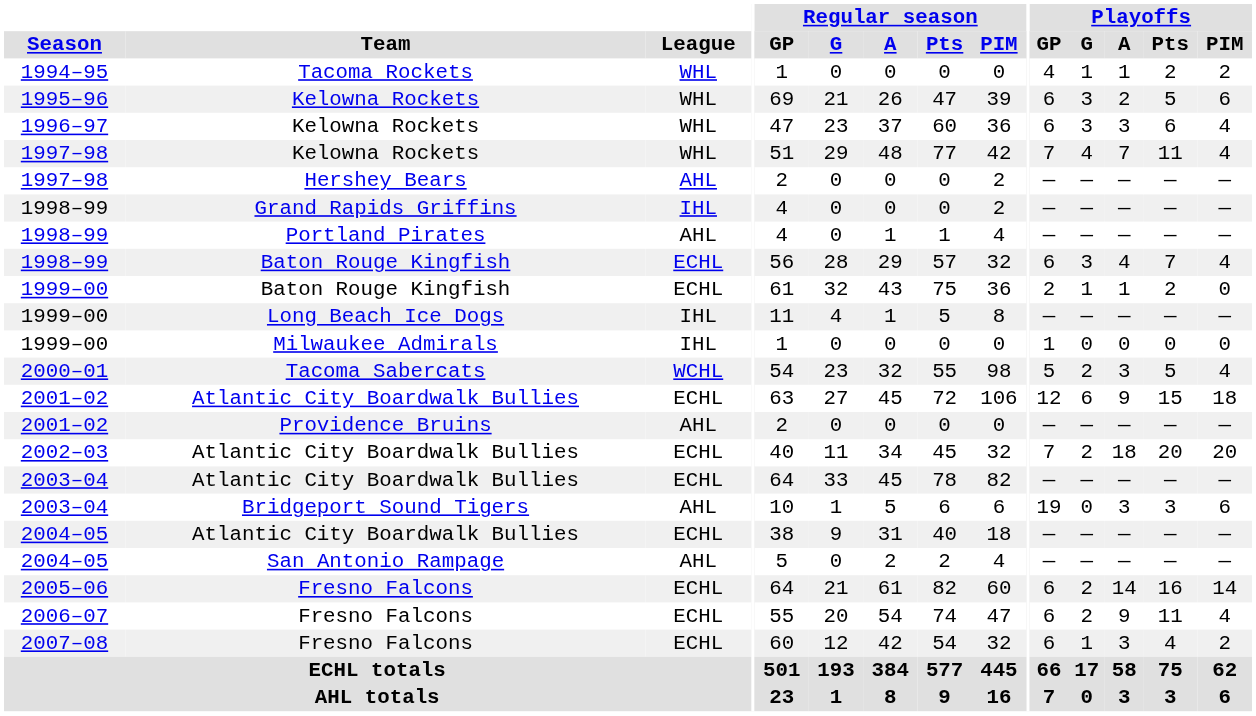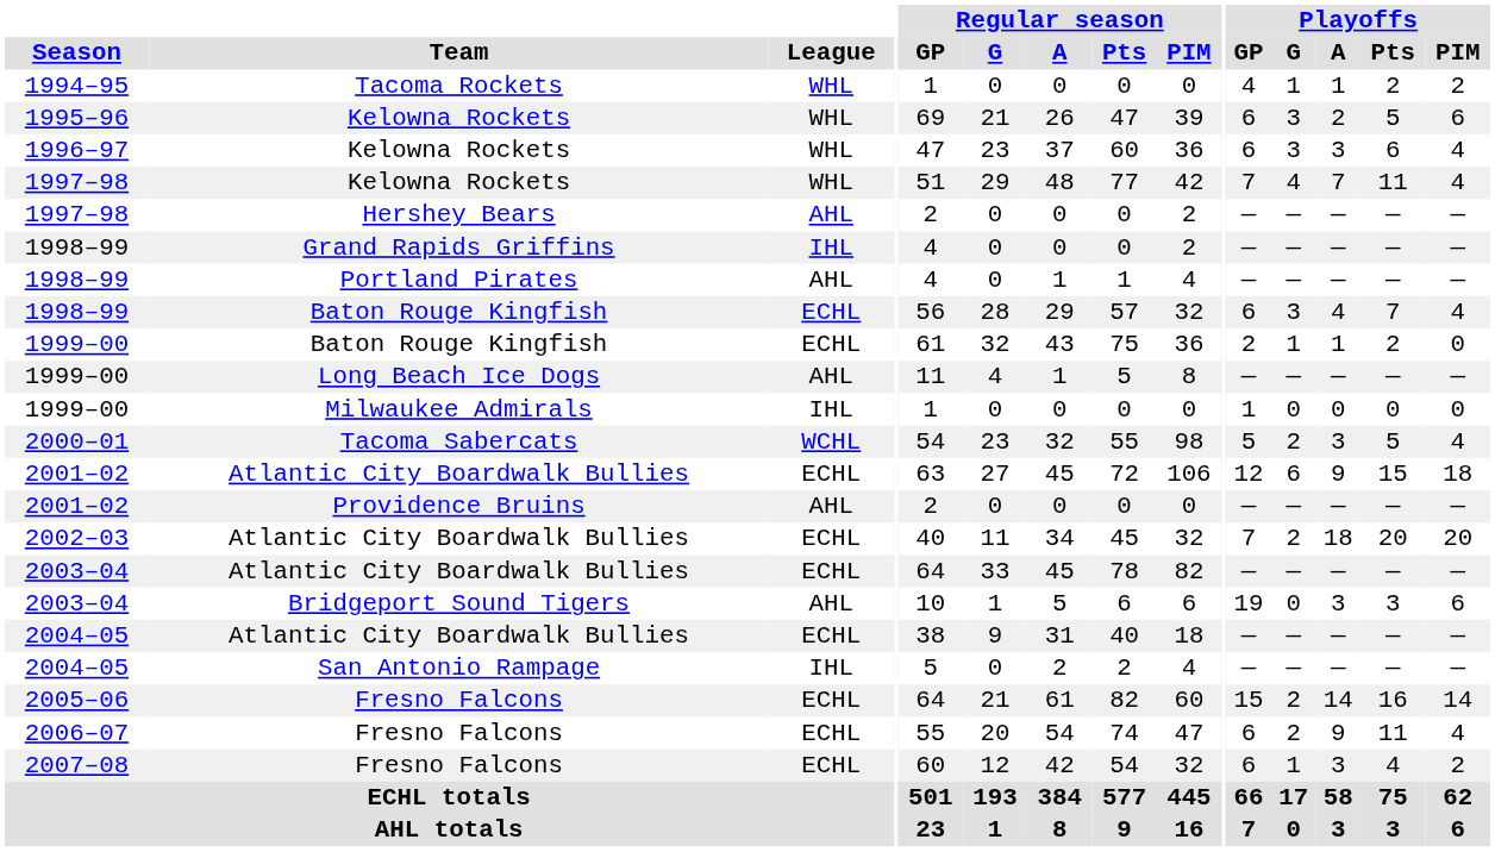 <table border="0" cellpadding="1" cellspacing="0" style="text-align:center; width:60em">
 <tr bgcolor="#e0e0e0">
 <th colspan="3" bgcolor="#ffffff"></th>
 <th rowspan="99" bgcolor="#ffffff"></th>
 <th colspan="5"><a href='#'>Regular season</a></th>
 <th rowspan="99" bgcolor="#ffffff"></th>
 <th colspan="5"><a href='#'>Playoffs</a></th>
 </tr>
 <tr bgcolor="#e0e0e0">
 <th><a href='#'>Season</a></th>
 <th>Team</th>
 <th>League</th>
 <th>GP</th>
 <th><a href='#'>G</a></th>
 <th><a href='#'>A</a></th>
 <th><a href='#'>Pts</a></th>
 <th><a href='#'>PIM</a></th>
 <th>GP</th>
 <th>G</th>
 <th>A</th>
 <th>Pts</th>
 <th>PIM</th>
 </tr>
 <tr ALIGN="center">
 <td><a href='#'>1994–95</a></td>
 <td><a href='#'>Tacoma Rockets</a></td>
 <td><a href='#'>WHL</a></td>
 <td>1</td>
 <td>0</td>
 <td>0</td>
 <td>0</td>
 <td>0</td>
 <td>4</td>
 <td>1</td>
 <td>1</td>
 <td>2</td>
 <td>2</td>
 </tr>
 <tr ALIGN="center" bgcolor="#f0f0f0">
 <td><a href='#'>1995–96</a></td>
 <td><a href='#'>Kelowna Rockets</a></td>
 <td>WHL</td>
 <td>69</td>
 <td>21</td>
 <td>26</td>
 <td>47</td>
 <td>39</td>
 <td>6</td>
 <td>3</td>
 <td>2</td>
 <td>5</td>
 <td>6</td>
 </tr>
 <tr ALIGN="center">
 <td><a href='#'>1996–97</a></td>
 <td>Kelowna Rockets</td>
 <td>WHL</td>
 <td>47</td>
 <td>23</td>
 <td>37</td>
 <td>60</td>
 <td>36</td>
 <td>6</td>
 <td>3</td>
 <td>3</td>
 <td>6</td>
 <td>4</td>
 </tr>
 <tr ALIGN="center" bgcolor="#f0f0f0">
 <td><a href='#'>1997–98</a></td>
 <td>Kelowna Rockets</td>
 <td>WHL</td>
 <td>51</td>
 <td>29</td>
 <td>48</td>
 <td>77</td>
 <td>42</td>
 <td>7</td>
 <td>4</td>
 <td>7</td>
 <td>11</td>
 <td>4</td>
 </tr>
 <tr ALIGN="center">
 <td><a href='#'>1997–98</a></td>
 <td><a href='#'>Hershey Bears</a></td>
 <td><a href='#'>AHL</a></td>
 <td>2</td>
 <td>0</td>
 <td>0</td>
 <td>0</td>
 <td>2</td>
 <td>—</td>
 <td>—</td>
 <td>—</td>
 <td>—</td>
 <td>—</td>
 </tr>
 <tr ALIGN="center" bgcolor="#f0f0f0">
 <td>1998–99</td>
 <td><a href='#'>Grand Rapids Griffins</a></td>
 <td><a href='#'>IHL</a></td>
 <td>4</td>
 <td>0</td>
 <td>0</td>
 <td>0</td>
 <td>2</td>
 <td>—</td>
 <td>—</td>
 <td>—</td>
 <td>—</td>
 <td>—</td>
 </tr>
 <tr ALIGN="center">
 <td><a href='#'>1998–99</a></td>
 <td><a href='#'>Portland Pirates</a></td>
 <td>AHL</td>
 <td>4</td>
 <td>0</td>
 <td>1</td>
 <td>1</td>
 <td>4</td>
 <td>—</td>
 <td>—</td>
 <td>—</td>
 <td>—</td>
 <td>—</td>
 </tr>
 <tr ALIGN="center" bgcolor="#f0f0f0">
 <td><a href='#'>1998–99</a></td>
 <td><a href='#'>Baton Rouge Kingfish</a></td>
 <td><a href='#'>ECHL</a></td>
 <td>56</td>
 <td>28</td>
 <td>29</td>
 <td>57</td>
 <td>32</td>
 <td>6</td>
 <td>3</td>
 <td>4</td>
 <td>7</td>
 <td>4</td>
 </tr>
 <tr ALIGN="center">
 <td><a href='#'>1999–00</a></td>
 <td>Baton Rouge Kingfish</td>
 <td>ECHL</td>
 <td>61</td>
 <td>32</td>
 <td>43</td>
 <td>75</td>
 <td>36</td>
 <td>2</td>
 <td>1</td>
 <td>1</td>
 <td>2</td>
 <td>0</td>
 </tr>
 <tr ALIGN="center" bgcolor="#f0f0f0">
 <td>1999–00</td>
 <td><a href='#'>Long Beach Ice Dogs</a></td>
-<td>IHL</td>
+<td>AHL</td>
 <td>11</td>
 <td>4</td>
 <td>1</td>
 <td>5</td>
 <td>8</td>
 <td>—</td>
 <td>—</td>
 <td>—</td>
 <td>—</td>
 <td>—</td>
 </tr>
 <tr ALIGN="center">
 <td>1999–00</td>
 <td><a href='#'>Milwaukee Admirals</a></td>
 <td>IHL</td>
 <td>1</td>
 <td>0</td>
 <td>0</td>
 <td>0</td>
 <td>0</td>
 <td>1</td>
 <td>0</td>
 <td>0</td>
 <td>0</td>
 <td>0</td>
 </tr>
 <tr ALIGN="center" bgcolor="#f0f0f0">
 <td><a href='#'>2000–01</a></td>
 <td><a href='#'>Tacoma Sabercats</a></td>
 <td><a href='#'>WCHL</a></td>
 <td>54</td>
 <td>23</td>
 <td>32</td>
 <td>55</td>
 <td>98</td>
 <td>5</td>
 <td>2</td>
 <td>3</td>
 <td>5</td>
 <td>4</td>
 </tr>
 <tr ALIGN="center">
 <td><a href='#'>2001–02</a></td>
 <td><a href='#'>Atlantic City Boardwalk Bullies</a></td>
 <td>ECHL</td>
 <td>63</td>
 <td>27</td>
 <td>45</td>
 <td>72</td>
 <td>106</td>
 <td>12</td>
 <td>6</td>
 <td>9</td>
 <td>15</td>
 <td>18</td>
 </tr>
 <tr ALIGN="center" bgcolor="#f0f0f0">
 <td><a href='#'>2001–02</a></td>
 <td><a href='#'>Providence Bruins</a></td>
 <td>AHL</td>
 <td>2</td>
 <td>0</td>
 <td>0</td>
 <td>0</td>
 <td>0</td>
 <td>—</td>
 <td>—</td>
 <td>—</td>
 <td>—</td>
 <td>—</td>
 </tr>
 <tr ALIGN="center">
 <td><a href='#'>2002–03</a></td>
 <td>Atlantic City Boardwalk Bullies</td>
 <td>ECHL</td>
 <td>40</td>
 <td>11</td>
 <td>34</td>
 <td>45</td>
 <td>32</td>
 <td>7</td>
 <td>2</td>
 <td>18</td>
 <td>20</td>
 <td>20</td>
 </tr>
 <tr ALIGN="center" bgcolor="#f0f0f0">
 <td><a href='#'>2003–04</a></td>
 <td>Atlantic City Boardwalk Bullies</td>
 <td>ECHL</td>
 <td>64</td>
 <td>33</td>
 <td>45</td>
 <td>78</td>
 <td>82</td>
 <td>—</td>
 <td>—</td>
 <td>—</td>
 <td>—</td>
 <td>—</td>
 </tr>
 <tr ALIGN="center">
 <td><a href='#'>2003–04</a></td>
 <td><a href='#'>Bridgeport Sound Tigers</a></td>
 <td>AHL</td>
 <td>10</td>
 <td>1</td>
 <td>5</td>
 <td>6</td>
 <td>6</td>
 <td>19</td>
 <td>0</td>
 <td>3</td>
 <td>3</td>
 <td>6</td>
 </tr>
 <tr ALIGN="center" bgcolor="#f0f0f0">
 <td><a href='#'>2004–05</a></td>
 <td>Atlantic City Boardwalk Bullies</td>
 <td>ECHL</td>
 <td>38</td>
 <td>9</td>
 <td>31</td>
 <td>40</td>
 <td>18</td>
 <td>—</td>
 <td>—</td>
 <td>—</td>
 <td>—</td>
 <td>—</td>
 </tr>
 <tr ALIGN="center">
 <td><a href='#'>2004–05</a></td>
 <td><a href='#'>San Antonio Rampage</a></td>
-<td>AHL</td>
+<td>IHL</td>
 <td>5</td>
 <td>0</td>
 <td>2</td>
 <td>2</td>
 <td>4</td>
 <td>—</td>
 <td>—</td>
 <td>—</td>
 <td>—</td>
 <td>—</td>
 </tr>
 <tr ALIGN="center" bgcolor="#f0f0f0">
 <td><a href='#'>2005–06</a></td>
 <td><a href='#'>Fresno Falcons</a></td>
 <td>ECHL</td>
 <td>64</td>
 <td>21</td>
 <td>61</td>
 <td>82</td>
 <td>60</td>
-<td>6</td>
+<td>15</td>
 <td>2</td>
 <td>14</td>
 <td>16</td>
 <td>14</td>
 </tr>
 <tr ALIGN="center">
 <td><a href='#'>2006–07</a></td>
 <td>Fresno Falcons</td>
 <td>ECHL</td>
 <td>55</td>
 <td>20</td>
 <td>54</td>
 <td>74</td>
 <td>47</td>
 <td>6</td>
 <td>2</td>
 <td>9</td>
 <td>11</td>
 <td>4</td>
 </tr>
 <tr ALIGN="center" bgcolor="#f0f0f0">
 <td><a href='#'>2007–08</a></td>
 <td>Fresno Falcons</td>
 <td>ECHL</td>
 <td>60</td>
 <td>12</td>
 <td>42</td>
 <td>54</td>
 <td>32</td>
 <td>6</td>
 <td>1</td>
 <td>3</td>
 <td>4</td>
 <td>2</td>
 </tr>
 <tr bgcolor="#e0e0e0">
 <th colspan="3">ECHL totals</th>
 <th>501</th>
 <th>193</th>
 <th>384</th>
 <th>577</th>
 <th>445</th>
 <th>66</th>
 <th>17</th>
 <th>58</th>
 <th>75</th>
 <th>62</th>
 </tr>
 <tr bgcolor="#e0e0e0">
 <th colspan="3">AHL totals</th>
 <th>23</th>
 <th>1</th>
 <th>8</th>
 <th>9</th>
 <th>16</th>
 <th>7</th>
 <th>0</th>
 <th>3</th>
 <th>3</th>
 <th>6</th>
 </tr>
 </table>
